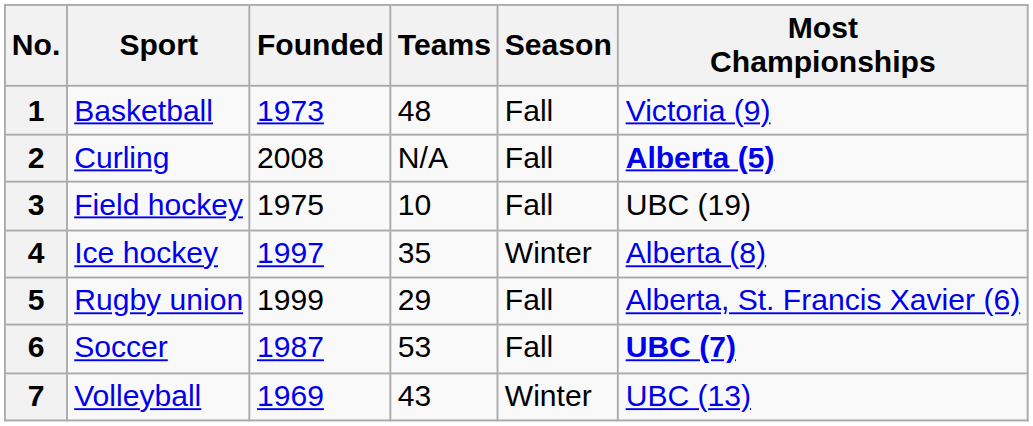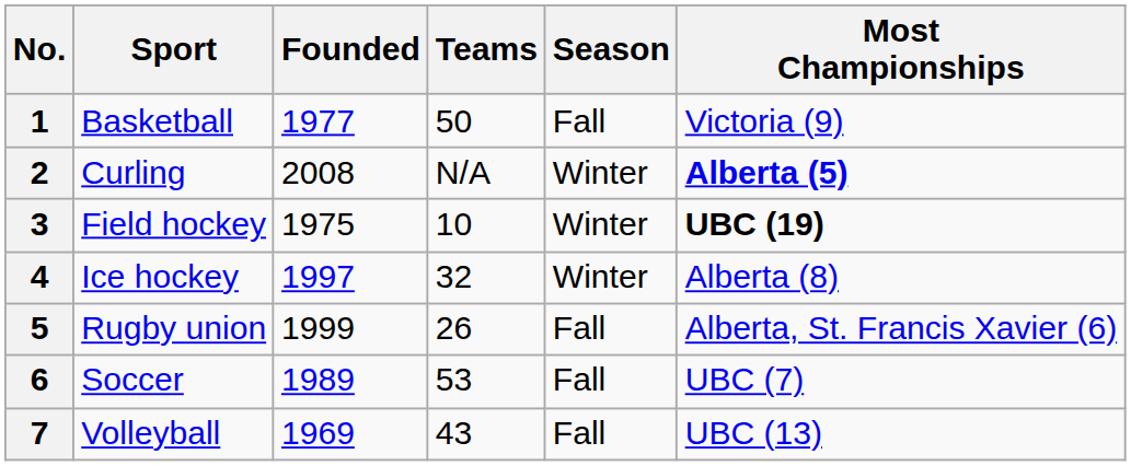 <table class="wikitable sortable">
 <tr>
 <th>No.</th>
 <th>Sport</th>
 <th>Founded</th>
 <th>Teams</th>
 <th>Season</th>
 <th>Most<br>Championships</th>
 </tr>
 <tr>
 <th>1</th>
 <td><a href='#'>Basketball</a></td>
-<td><a href='#'>1973</a></td>
-<td>48</td>
+<td><a href='#'>1977</a></td>
+<td>50</td>
 <td>Fall</td>
 <td><a href='#'>Victoria (9)</a></td>
 </tr>
 <tr>
 <th>2</th>
 <td><a href='#'>Curling</a></td>
 <td>2008</td>
 <td>N/A</td>
-<td>Fall</td>
+<td>Winter</td>
 <td><strong><a href='#'>Alberta (5)</a></strong></td>
 </tr>
 <tr>
 <th>3</th>
 <td><a href='#'>Field hockey</a></td>
 <td>1975</td>
 <td>10</td>
-<td>Fall</td>
-<td>UBC (19)</td>
+<td>Winter</td>
+<td><strong>UBC (19)</strong></td>
 </tr>
 <tr>
 <th>4</th>
 <td><a href='#'>Ice hockey</a></td>
 <td><a href='#'>1997</a></td>
-<td>35</td>
+<td>32</td>
 <td>Winter</td>
 <td><a href='#'>Alberta (8)</a></td>
 </tr>
 <tr>
 <th>5</th>
 <td><a href='#'>Rugby union</a></td>
 <td>1999</td>
-<td>29</td>
+<td>26</td>
 <td>Fall</td>
 <td><a href='#'>Alberta, St. Francis Xavier (6)</a></td>
 </tr>
 <tr>
 <th>6</th>
 <td><a href='#'>Soccer</a></td>
-<td><a href='#'>1987</a></td>
+<td><a href='#'>1989</a></td>
 <td>53</td>
 <td>Fall</td>
-<td><strong><a href='#'>UBC (7)</a></strong></td>
+<td><a href='#'>UBC (7)</a></td>
 </tr>
 <tr>
 <th>7</th>
 <td><a href='#'>Volleyball</a></td>
 <td><a href='#'>1969</a></td>
 <td>43</td>
-<td>Winter</td>
+<td>Fall</td>
 <td><a href='#'>UBC (13)</a></td>
 </tr>
 </table>
